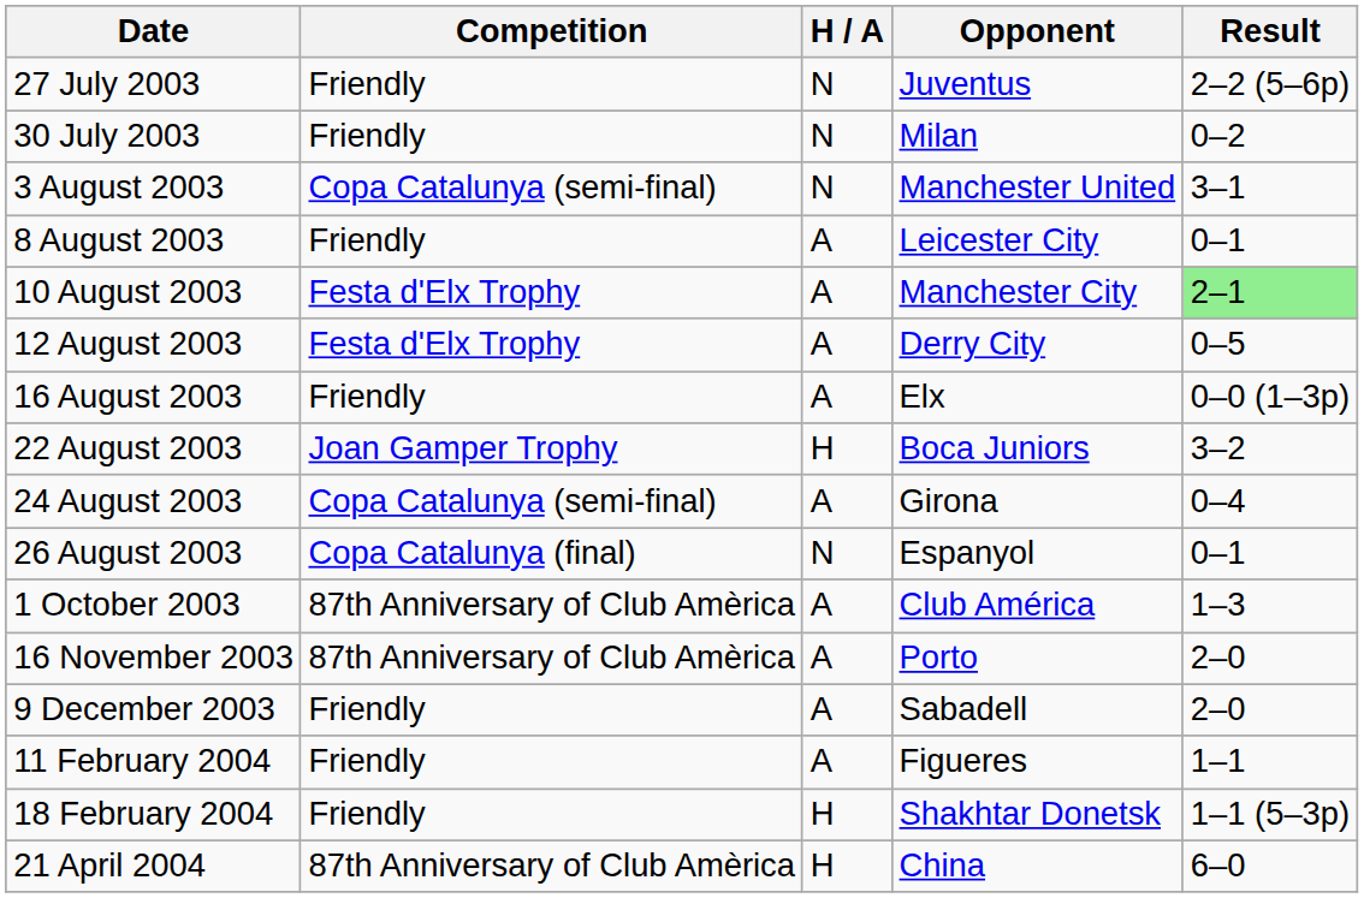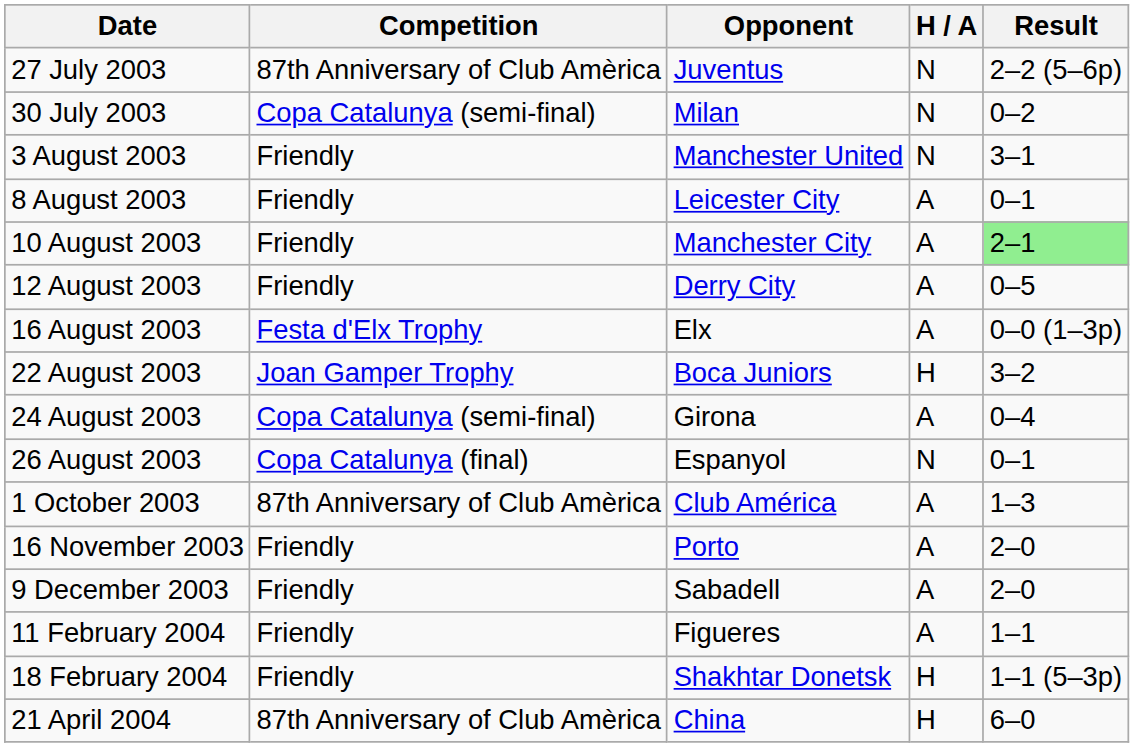 <table class="wikitable collapsed">
 <tr>
 <th>Date</th>
 <th>Competition</th>
+<th>Opponent</th>
 <th>H / A</th>
-<th>Opponent</th>
 <th>Result</th>
 </tr>
 <tr>
 <td>27 July 2003</td>
-<td>Friendly</td>
+<td>87th Anniversary of Club Amèrica</td>
+<td><a href='#'>Juventus</a></td>
 <td>N</td>
-<td><a href='#'>Juventus</a></td>
 <td>2–2 (5–6p)</td>
 </tr>
 <tr>
 <td>30 July 2003</td>
-<td>Friendly</td>
+<td><a href='#'>Copa Catalunya</a> (semi-final)</td>
+<td><a href='#'>Milan</a></td>
 <td>N</td>
-<td><a href='#'>Milan</a></td>
 <td>0–2</td>
 </tr>
 <tr>
 <td>3 August 2003</td>
-<td><a href='#'>Copa Catalunya</a> (semi-final)</td>
+<td>Friendly</td>
+<td><a href='#'>Manchester United</a></td>
 <td>N</td>
-<td><a href='#'>Manchester United</a></td>
 <td>3–1</td>
 </tr>
 <tr>
 <td>8 August 2003</td>
 <td>Friendly</td>
+<td><a href='#'>Leicester City</a></td>
 <td>A</td>
-<td><a href='#'>Leicester City</a></td>
 <td>0–1</td>
 </tr>
 <tr>
 <td>10 August 2003</td>
-<td><a href='#'>Festa d'Elx Trophy</a></td>
+<td>Friendly</td>
+<td><a href='#'>Manchester City</a></td>
 <td>A</td>
-<td><a href='#'>Manchester City</a></td>
 <td style="background: lightgreen;">2–1</td>
 </tr>
 <tr>
 <td>12 August 2003</td>
-<td><a href='#'>Festa d'Elx Trophy</a></td>
+<td>Friendly</td>
+<td><a href='#'>Derry City</a></td>
 <td>A</td>
-<td><a href='#'>Derry City</a></td>
 <td>0–5</td>
 </tr>
 <tr>
 <td>16 August 2003</td>
-<td>Friendly</td>
+<td><a href='#'>Festa d'Elx Trophy</a></td>
+<td>Elx</td>
 <td>A</td>
-<td>Elx</td>
 <td>0–0 (1–3p)</td>
 </tr>
 <tr>
 <td>22 August 2003</td>
 <td><a href='#'>Joan Gamper Trophy</a></td>
+<td><a href='#'>Boca Juniors</a></td>
 <td>H</td>
-<td><a href='#'>Boca Juniors</a></td>
 <td>3–2</td>
 </tr>
 <tr>
 <td>24 August 2003</td>
 <td><a href='#'>Copa Catalunya</a> (semi-final)</td>
+<td>Girona</td>
 <td>A</td>
-<td>Girona</td>
 <td>0–4</td>
 </tr>
 <tr>
 <td>26 August 2003</td>
 <td><a href='#'>Copa Catalunya</a> (final)</td>
+<td>Espanyol</td>
 <td>N</td>
-<td>Espanyol</td>
 <td>0–1</td>
 </tr>
 <tr>
 <td>1 October 2003</td>
 <td>87th Anniversary of Club Amèrica</td>
+<td><a href='#'>Club América</a></td>
 <td>A</td>
-<td><a href='#'>Club América</a></td>
 <td>1–3</td>
 </tr>
 <tr>
 <td>16 November 2003</td>
-<td>87th Anniversary of Club Amèrica</td>
+<td>Friendly</td>
+<td><a href='#'>Porto</a></td>
 <td>A</td>
-<td><a href='#'>Porto</a></td>
 <td>2–0</td>
 </tr>
 <tr>
 <td>9 December 2003</td>
 <td>Friendly</td>
+<td>Sabadell</td>
 <td>A</td>
-<td>Sabadell</td>
 <td>2–0</td>
 </tr>
 <tr>
 <td>11 February 2004</td>
 <td>Friendly</td>
+<td>Figueres</td>
 <td>A</td>
-<td>Figueres</td>
 <td>1–1</td>
 </tr>
 <tr>
 <td>18 February 2004</td>
 <td>Friendly</td>
+<td><a href='#'>Shakhtar Donetsk</a></td>
 <td>H</td>
-<td><a href='#'>Shakhtar Donetsk</a></td>
 <td>1–1 (5–3p)</td>
 </tr>
 <tr>
 <td>21 April 2004</td>
 <td>87th Anniversary of Club Amèrica</td>
+<td><a href='#'>China</a></td>
 <td>H</td>
-<td><a href='#'>China</a></td>
 <td>6–0</td>
 </tr>
 </table>
